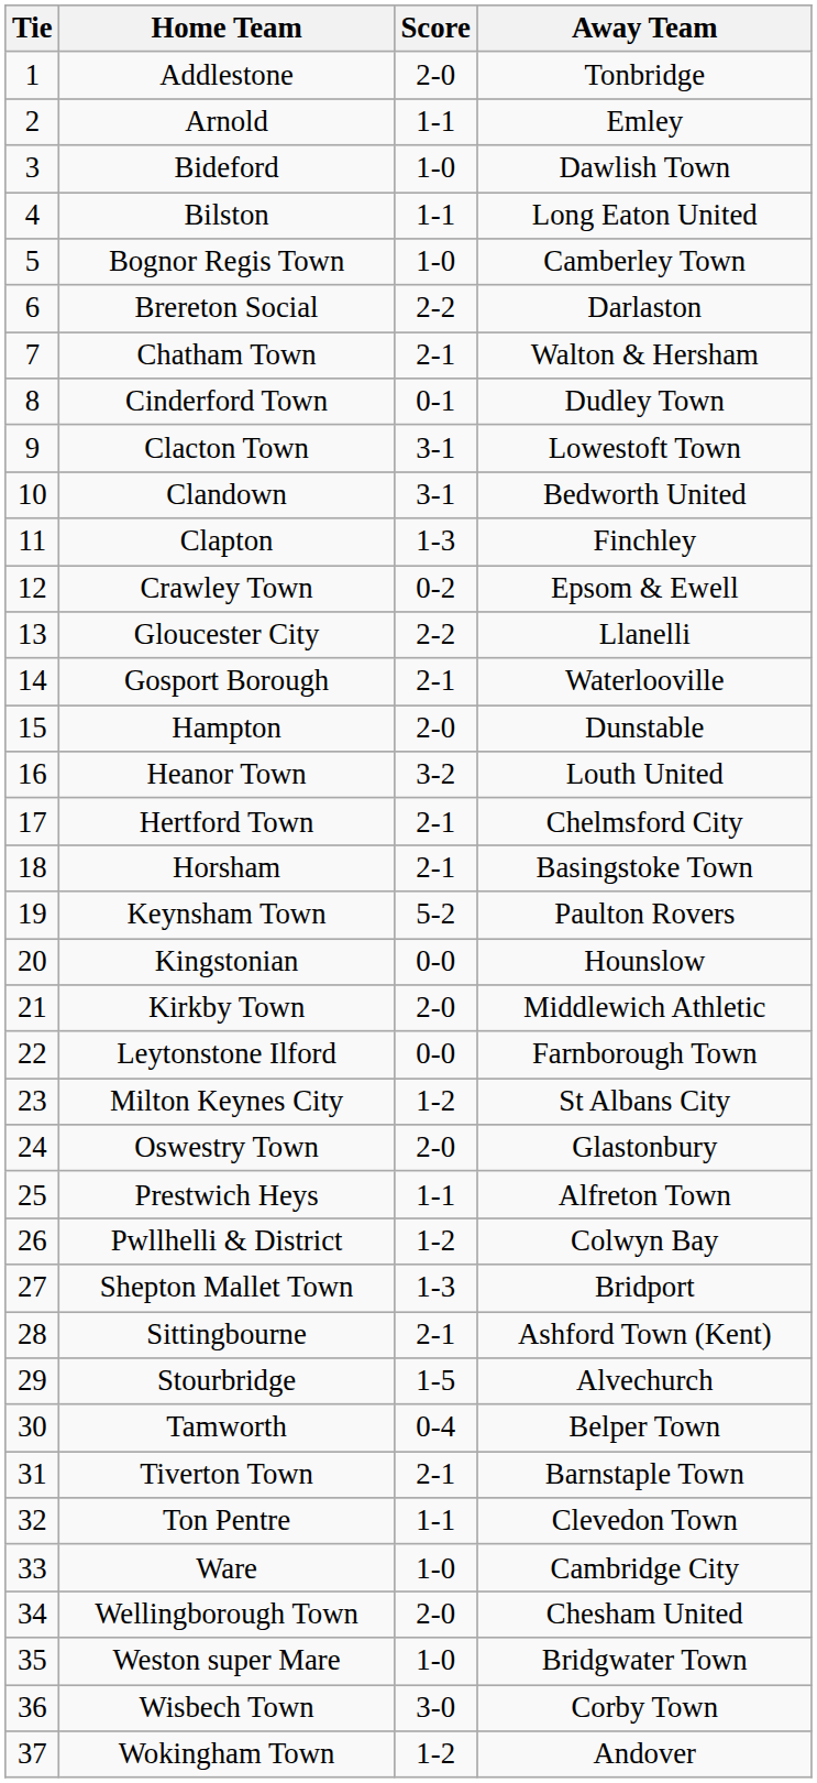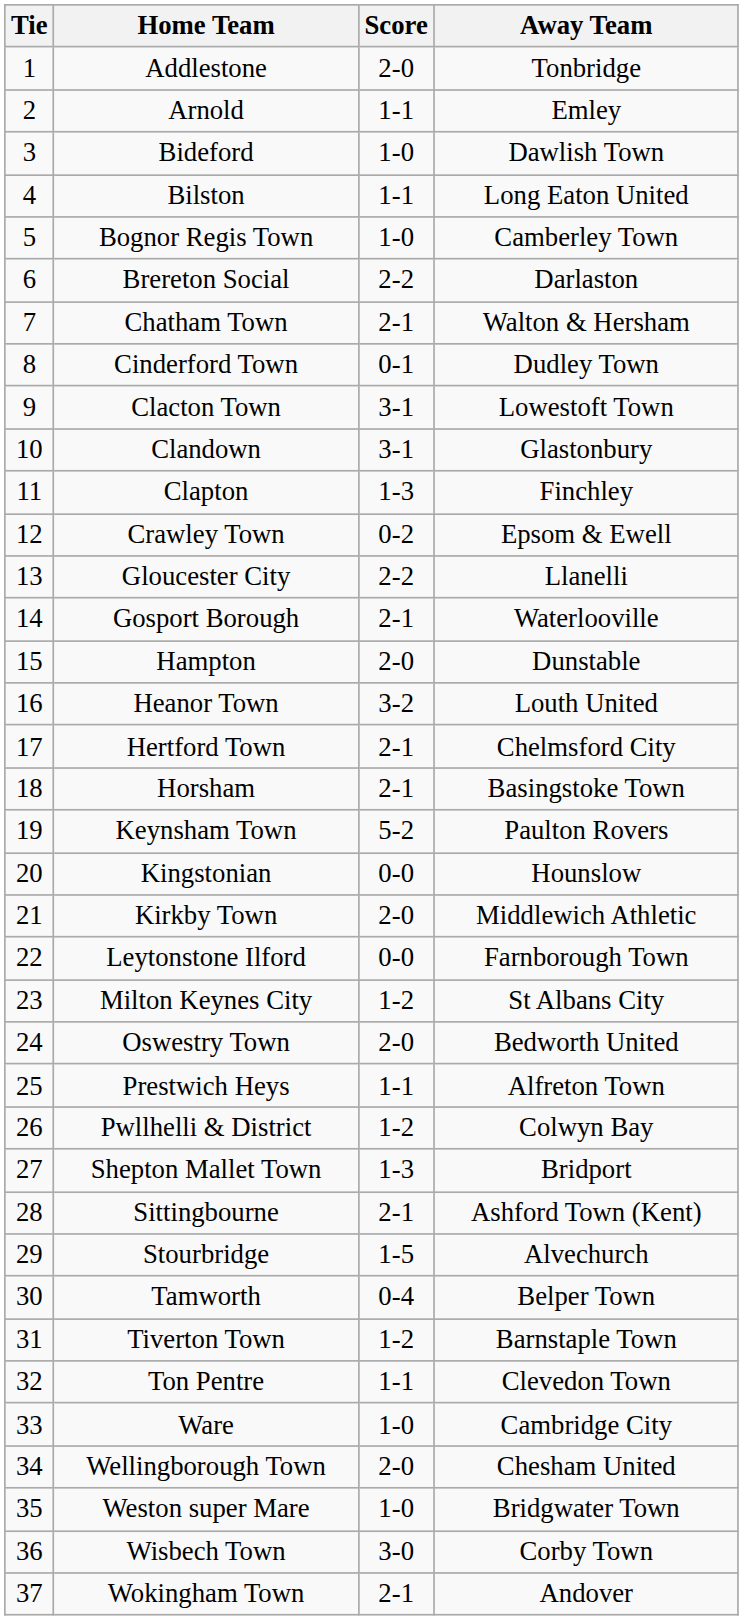 <table class="wikitable" style="text-align:center;">
 <tr>
 <th width=20>Tie</th>
 <th width=175>Home Team</th>
 <th width=20>Score</th>
 <th width=175>Away Team</th>
 </tr>
 <tr>
 <td>1</td>
 <td>Addlestone</td>
 <td>2-0</td>
 <td>Tonbridge</td>
 </tr>
 <tr>
 <td>2</td>
 <td>Arnold</td>
 <td>1-1</td>
 <td>Emley</td>
 </tr>
 <tr>
 <td>3</td>
 <td>Bideford</td>
 <td>1-0</td>
 <td>Dawlish Town</td>
 </tr>
 <tr>
 <td>4</td>
 <td>Bilston</td>
 <td>1-1</td>
 <td>Long Eaton United</td>
 </tr>
 <tr>
 <td>5</td>
 <td>Bognor Regis Town</td>
 <td>1-0</td>
 <td>Camberley Town</td>
 </tr>
 <tr>
 <td>6</td>
 <td>Brereton Social</td>
 <td>2-2</td>
 <td>Darlaston</td>
 </tr>
 <tr>
 <td>7</td>
 <td>Chatham Town</td>
 <td>2-1</td>
 <td>Walton & Hersham</td>
 </tr>
 <tr>
 <td>8</td>
 <td>Cinderford Town</td>
 <td>0-1</td>
 <td>Dudley Town</td>
 </tr>
 <tr>
 <td>9</td>
 <td>Clacton Town</td>
 <td>3-1</td>
 <td>Lowestoft Town</td>
 </tr>
 <tr>
 <td>10</td>
 <td>Clandown</td>
 <td>3-1</td>
-<td>Bedworth United</td>
+<td>Glastonbury</td>
 </tr>
 <tr>
 <td>11</td>
 <td>Clapton</td>
 <td>1-3</td>
 <td>Finchley</td>
 </tr>
 <tr>
 <td>12</td>
 <td>Crawley Town</td>
 <td>0-2</td>
 <td>Epsom & Ewell</td>
 </tr>
 <tr>
 <td>13</td>
 <td>Gloucester City</td>
 <td>2-2</td>
 <td>Llanelli</td>
 </tr>
 <tr>
 <td>14</td>
 <td>Gosport Borough</td>
 <td>2-1</td>
 <td>Waterlooville</td>
 </tr>
 <tr>
 <td>15</td>
 <td>Hampton</td>
 <td>2-0</td>
 <td>Dunstable</td>
 </tr>
 <tr>
 <td>16</td>
 <td>Heanor Town</td>
 <td>3-2</td>
 <td>Louth United</td>
 </tr>
 <tr>
 <td>17</td>
 <td>Hertford Town</td>
 <td>2-1</td>
 <td>Chelmsford City</td>
 </tr>
 <tr>
 <td>18</td>
 <td>Horsham</td>
 <td>2-1</td>
 <td>Basingstoke Town</td>
 </tr>
 <tr>
 <td>19</td>
 <td>Keynsham Town</td>
 <td>5-2</td>
 <td>Paulton Rovers</td>
 </tr>
 <tr>
 <td>20</td>
 <td>Kingstonian</td>
 <td>0-0</td>
 <td>Hounslow</td>
 </tr>
 <tr>
 <td>21</td>
 <td>Kirkby Town</td>
 <td>2-0</td>
 <td>Middlewich Athletic</td>
 </tr>
 <tr>
 <td>22</td>
 <td>Leytonstone Ilford</td>
 <td>0-0</td>
 <td>Farnborough Town</td>
 </tr>
 <tr>
 <td>23</td>
 <td>Milton Keynes City</td>
 <td>1-2</td>
 <td>St Albans City</td>
 </tr>
 <tr>
 <td>24</td>
 <td>Oswestry Town</td>
 <td>2-0</td>
-<td>Glastonbury</td>
+<td>Bedworth United</td>
 </tr>
 <tr>
 <td>25</td>
 <td>Prestwich Heys</td>
 <td>1-1</td>
 <td>Alfreton Town</td>
 </tr>
 <tr>
 <td>26</td>
 <td>Pwllhelli & District</td>
 <td>1-2</td>
 <td>Colwyn Bay</td>
 </tr>
 <tr>
 <td>27</td>
 <td>Shepton Mallet Town</td>
 <td>1-3</td>
 <td>Bridport</td>
 </tr>
 <tr>
 <td>28</td>
 <td>Sittingbourne</td>
 <td>2-1</td>
 <td>Ashford Town (Kent)</td>
 </tr>
 <tr>
 <td>29</td>
 <td>Stourbridge</td>
 <td>1-5</td>
 <td>Alvechurch</td>
 </tr>
 <tr>
 <td>30</td>
 <td>Tamworth</td>
 <td>0-4</td>
 <td>Belper Town</td>
 </tr>
 <tr>
 <td>31</td>
 <td>Tiverton Town</td>
-<td>2-1</td>
+<td>1-2</td>
 <td>Barnstaple Town</td>
 </tr>
 <tr>
 <td>32</td>
 <td>Ton Pentre</td>
 <td>1-1</td>
 <td>Clevedon Town</td>
 </tr>
 <tr>
 <td>33</td>
 <td>Ware</td>
 <td>1-0</td>
 <td>Cambridge City</td>
 </tr>
 <tr>
 <td>34</td>
 <td>Wellingborough Town</td>
 <td>2-0</td>
 <td>Chesham United</td>
 </tr>
 <tr>
 <td>35</td>
 <td>Weston super Mare</td>
 <td>1-0</td>
 <td>Bridgwater Town</td>
 </tr>
 <tr>
 <td>36</td>
 <td>Wisbech Town</td>
 <td>3-0</td>
 <td>Corby Town</td>
 </tr>
 <tr>
 <td>37</td>
 <td>Wokingham Town</td>
-<td>1-2</td>
+<td>2-1</td>
 <td>Andover</td>
 </tr>
 </table>
